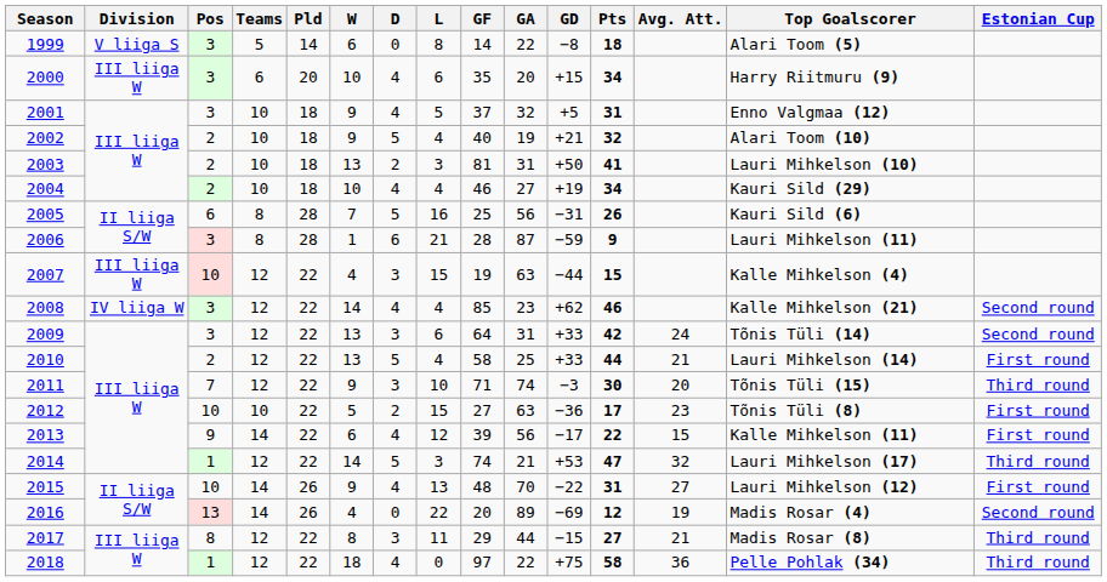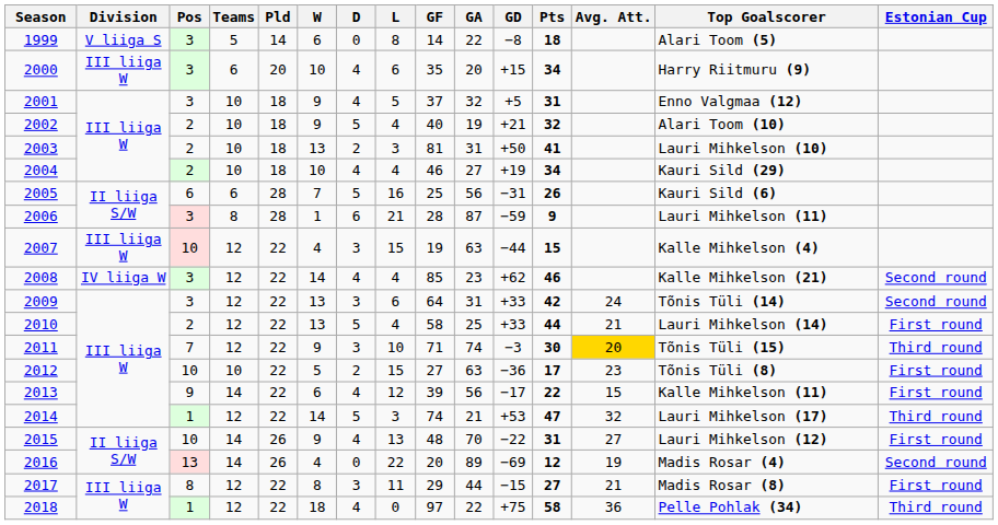 <table class="wikitable">
 <tr>
 <th width=60px>Season</th>
 <th width=80px>Division</th>
 <th width=30px>Pos</th>
 <th width=30px>Teams</th>
 <th width=30px>Pld</th>
 <th width=30px>W</th>
 <th width=30px>D</th>
 <th width=30px>L</th>
 <th width=30px>GF</th>
 <th width=30px>GA</th>
 <th width=30px>GD</th>
 <th width=30px>Pts</th>
 <th>Avg. Att.</th>
 <th width=200px>Top Goalscorer</th>
 <th width=100px><a href='#'>Estonian Cup</a></th>
 </tr>
 <tr align=center>
 <td><a href='#'>1999</a></td>
 <td><a href='#'>V liiga S</a></td>
 <td bgcolor="#DDFFDD">3</td>
 <td>5</td>
 <td>14</td>
 <td>6</td>
 <td>0</td>
 <td>8</td>
 <td>14</td>
 <td>22</td>
 <td>−8</td>
 <td><strong>18</strong></td>
 <td></td>
 <td align=left>Alari Toom <strong>(5)</strong></td>
 <td></td>
 </tr>
 <tr align=center>
 <td><a href='#'>2000</a></td>
 <td><a href='#'>III liiga W</a></td>
 <td bgcolor="#DDFFDD">3</td>
 <td>6</td>
 <td>20</td>
 <td>10</td>
 <td>4</td>
 <td>6</td>
 <td>35</td>
 <td>20</td>
 <td>+15</td>
 <td><strong>34</strong></td>
 <td></td>
 <td align=left>Harry Riitmuru <strong>(9)</strong></td>
 <td></td>
 </tr>
 <tr align=center>
 <td><a href='#'>2001</a></td>
 <td rowspan=4><a href='#'>III liiga W</a></td>
 <td>3</td>
 <td>10</td>
 <td>18</td>
 <td>9</td>
 <td>4</td>
 <td>5</td>
 <td>37</td>
 <td>32</td>
 <td>+5</td>
 <td><strong>31</strong></td>
 <td></td>
 <td align=left>Enno Valgmaa <strong>(12)</strong></td>
 <td></td>
 </tr>
 <tr align=center>
 <td><a href='#'>2002</a></td>
 <td>2</td>
 <td>10</td>
 <td>18</td>
 <td>9</td>
 <td>5</td>
 <td>4</td>
 <td>40</td>
 <td>19</td>
 <td>+21</td>
 <td><strong>32</strong></td>
 <td></td>
 <td align=left>Alari Toom <strong>(10)</strong></td>
 <td></td>
 </tr>
 <tr align=center>
 <td><a href='#'>2003</a></td>
 <td>2</td>
 <td>10</td>
 <td>18</td>
 <td>13</td>
 <td>2</td>
 <td>3</td>
 <td>81</td>
 <td>31</td>
 <td>+50</td>
 <td><strong>41</strong></td>
 <td></td>
 <td align=left>Lauri Mihkelson <strong>(10)</strong></td>
 <td></td>
 </tr>
 <tr align=center>
 <td><a href='#'>2004</a></td>
 <td bgcolor="#DDFFDD">2</td>
 <td>10</td>
 <td>18</td>
 <td>10</td>
 <td>4</td>
 <td>4</td>
 <td>46</td>
 <td>27</td>
 <td>+19</td>
 <td><strong>34</strong></td>
 <td></td>
 <td align=left>Kauri Sild <strong>(29)</strong></td>
 <td></td>
 </tr>
 <tr align=center>
 <td><a href='#'>2005</a></td>
 <td rowspan=2><a href='#'>II liiga S/W</a></td>
 <td>6</td>
-<td>8</td>
+<td>6</td>
 <td>28</td>
 <td>7</td>
 <td>5</td>
 <td>16</td>
 <td>25</td>
 <td>56</td>
 <td>−31</td>
 <td><strong>26</strong></td>
 <td></td>
 <td align=left>Kauri Sild <strong>(6)</strong></td>
 <td></td>
 </tr>
 <tr align=center>
 <td><a href='#'>2006</a></td>
 <td bgcolor="#FFDDDD">3</td>
 <td>8</td>
 <td>28</td>
 <td>1</td>
 <td>6</td>
 <td>21</td>
 <td>28</td>
 <td>87</td>
 <td>−59</td>
 <td><strong>9</strong></td>
 <td></td>
 <td align=left>Lauri Mihkelson <strong>(11)</strong></td>
 <td></td>
 </tr>
 <tr align=center>
 <td><a href='#'>2007</a></td>
 <td><a href='#'>III liiga W</a></td>
 <td bgcolor="#FFDDDD">10</td>
 <td>12</td>
 <td>22</td>
 <td>4</td>
 <td>3</td>
 <td>15</td>
 <td>19</td>
 <td>63</td>
 <td>−44</td>
 <td><strong>15</strong></td>
 <td></td>
 <td align=left>Kalle Mihkelson <strong>(4)</strong></td>
 <td></td>
 </tr>
 <tr align=center>
 <td><a href='#'>2008</a></td>
 <td><a href='#'>IV liiga W</a></td>
 <td bgcolor="#DDFFDD">3</td>
 <td>12</td>
 <td>22</td>
 <td>14</td>
 <td>4</td>
 <td>4</td>
 <td>85</td>
 <td>23</td>
 <td>+62</td>
 <td><strong>46</strong></td>
 <td></td>
 <td align=left>Kalle Mihkelson <strong>(21)</strong></td>
 <td><a href='#'>Second round</a></td>
 </tr>
 <tr align=center>
 <td><a href='#'>2009</a></td>
 <td rowspan=6><a href='#'>III liiga W</a></td>
 <td>3</td>
 <td>12</td>
 <td>22</td>
 <td>13</td>
 <td>3</td>
 <td>6</td>
 <td>64</td>
 <td>31</td>
 <td>+33</td>
 <td><strong>42</strong></td>
 <td>24</td>
 <td align=left>Tõnis Tüli <strong>(14)</strong></td>
 <td><a href='#'>Second round</a></td>
 </tr>
 <tr align=center>
 <td><a href='#'>2010</a></td>
 <td>2</td>
 <td>12</td>
 <td>22</td>
 <td>13</td>
 <td>5</td>
 <td>4</td>
 <td>58</td>
 <td>25</td>
 <td>+33</td>
 <td><strong>44</strong></td>
 <td>21</td>
 <td align=left>Lauri Mihkelson <strong>(14)</strong></td>
 <td><a href='#'>First round</a></td>
 </tr>
 <tr align=center>
 <td><a href='#'>2011</a></td>
 <td>7</td>
 <td>12</td>
 <td>22</td>
 <td>9</td>
 <td>3</td>
 <td>10</td>
 <td>71</td>
 <td>74</td>
 <td>−3</td>
 <td><strong>30</strong></td>
-<td>20</td>
+<td style="background: gold;">20</td>
 <td align=left>Tõnis Tüli <strong>(15)</strong></td>
 <td><a href='#'>Third round</a></td>
 </tr>
 <tr align=center>
 <td><a href='#'>2012</a></td>
 <td>10</td>
 <td>10</td>
 <td>22</td>
 <td>5</td>
 <td>2</td>
 <td>15</td>
 <td>27</td>
 <td>63</td>
 <td>−36</td>
 <td><strong>17</strong></td>
 <td>23</td>
 <td align=left>Tõnis Tüli <strong>(8)</strong></td>
 <td><a href='#'>First round</a></td>
 </tr>
 <tr align=center>
 <td><a href='#'>2013</a></td>
 <td>9</td>
 <td>14</td>
 <td>22</td>
 <td>6</td>
 <td>4</td>
 <td>12</td>
 <td>39</td>
 <td>56</td>
 <td>−17</td>
 <td><strong>22</strong></td>
 <td>15</td>
 <td align=left>Kalle Mihkelson <strong>(11)</strong></td>
 <td><a href='#'>First round</a></td>
 </tr>
 <tr align=center>
 <td><a href='#'>2014</a></td>
 <td bgcolor="#DDFFDD">1</td>
 <td>12</td>
 <td>22</td>
 <td>14</td>
 <td>5</td>
 <td>3</td>
 <td>74</td>
 <td>21</td>
 <td>+53</td>
 <td><strong>47</strong></td>
 <td>32</td>
 <td align=left>Lauri Mihkelson <strong>(17)</strong></td>
 <td><a href='#'>Third round</a></td>
 </tr>
 <tr align=center>
 <td><a href='#'>2015</a></td>
 <td rowspan=2><a href='#'>II liiga S/W</a></td>
 <td>10</td>
 <td>14</td>
 <td>26</td>
 <td>9</td>
 <td>4</td>
 <td>13</td>
 <td>48</td>
 <td>70</td>
 <td>−22</td>
 <td><strong>31</strong></td>
 <td>27</td>
 <td align=left>Lauri Mihkelson <strong>(12)</strong></td>
 <td><a href='#'>First round</a></td>
 </tr>
 <tr align=center>
 <td><a href='#'>2016</a></td>
 <td bgcolor="#FFDDDD">13</td>
 <td>14</td>
 <td>26</td>
 <td>4</td>
 <td>0</td>
 <td>22</td>
 <td>20</td>
 <td>89</td>
 <td>−69</td>
 <td><strong>12</strong></td>
 <td>19</td>
 <td align=left>Madis Rosar <strong>(4)</strong></td>
 <td><a href='#'>Second round</a></td>
 </tr>
 <tr align=center>
 <td><a href='#'>2017</a></td>
 <td rowspan=2><a href='#'>III liiga W</a></td>
 <td>8</td>
 <td>12</td>
 <td>22</td>
 <td>8</td>
 <td>3</td>
 <td>11</td>
 <td>29</td>
 <td>44</td>
 <td>−15</td>
 <td><strong>27</strong></td>
 <td>21</td>
 <td align=left>Madis Rosar <strong>(8)</strong></td>
-<td><a href='#'>Third round</a></td>
+<td><a href='#'>First round</a></td>
 </tr>
 <tr align=center>
 <td><a href='#'>2018</a></td>
 <td style="background:#DDFFDD;">1</td>
 <td>12</td>
 <td>22</td>
 <td>18</td>
 <td>4</td>
 <td>0</td>
 <td>97</td>
 <td>22</td>
 <td>+75</td>
 <td><strong>58</strong></td>
 <td>36</td>
 <td align=left><a href='#'>Pelle Pohlak</a> <strong>(34)</strong></td>
 <td><a href='#'>Third round</a></td>
 </tr>
 </table>
